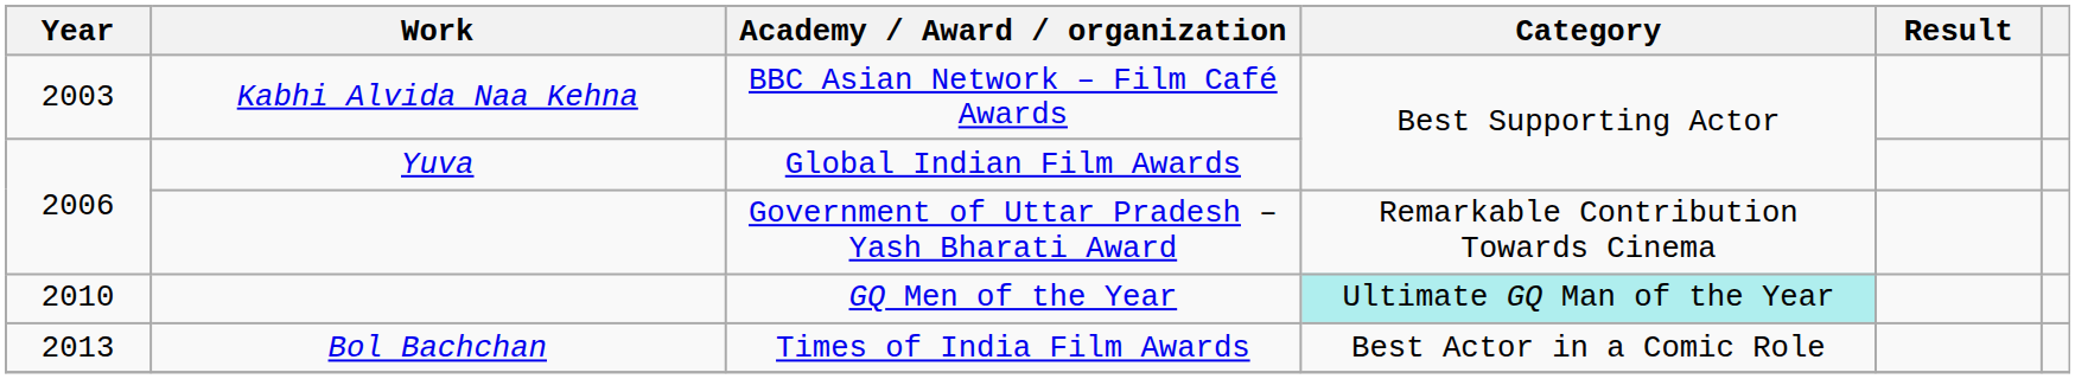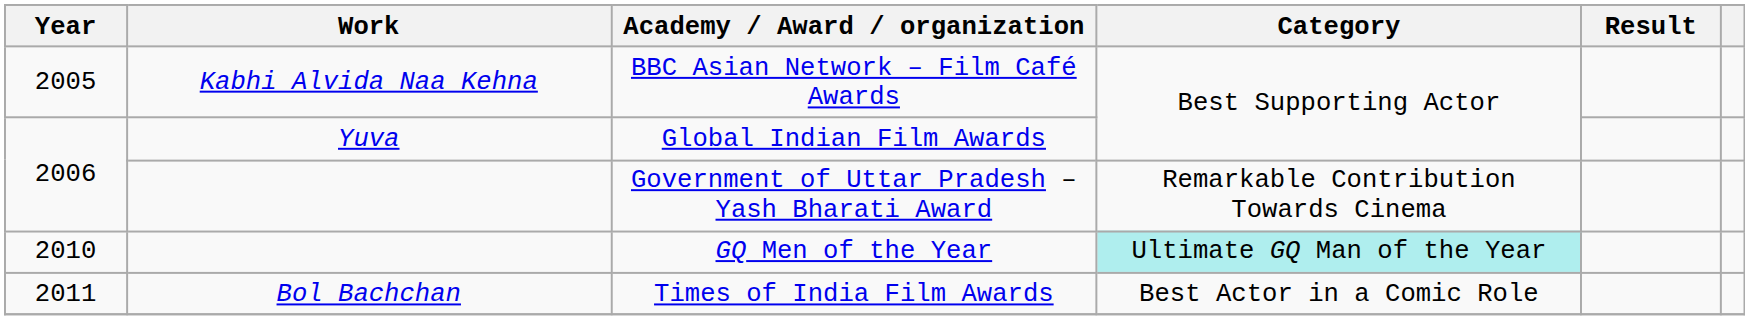 <table class="wikitable sortable" style="width:100%;">
 <tr>
 <th style="width:5%;">Year</th>
 <th style="width:20%;">Work</th>
 <th style="width:20%;">Academy / Award / organization</th>
 <th style="width:20%;">Category</th>
 <th style="width:5%;">Result</th>
 <th style="width:1%;" class="unsortable"></th>
 </tr>
 <tr>
-<td style="text-align:center;">2003</td>
+<td style="text-align:center;">2005</td>
 <td style="text-align:center;"><em><a href='#'>Kabhi Alvida Naa Kehna</a></em></td>
 <td style="text-align:center;"><a href='#'>BBC Asian Network – Film Café Awards</a></td>
 <td rowspan="2" style="text-align:center;">Best Supporting Actor</td>
 <td></td>
 <td style="text-align:center;"></td>
 </tr>
 <tr>
 <td style="text-align:center;" rowspan="2">2006</td>
 <td style="text-align:center;"><em><a href='#'>Yuva</a></em></td>
 <td style="text-align:center;"><a href='#'>Global Indian Film Awards</a></td>
 <td></td>
 <td style="text-align:center;"></td>
 </tr>
 <tr>
 <td></td>
 <td style="text-align:center;"><a href='#'>Government of Uttar Pradesh</a> – <a href='#'>Yash Bharati Award</a></td>
 <td style="text-align:center;">Remarkable Contribution Towards Cinema</td>
 <td></td>
 <td style="text-align:center;"></td>
 </tr>
 <tr>
 <td style="text-align:center;">2010</td>
 <td></td>
 <td style="text-align:center;"><a href='#'><em>GQ</em> Men of the Year</a></td>
 <td style="background: paleturquoise; text-align:center;">Ultimate <em>GQ</em> Man of the Year</td>
 <td></td>
 <td style="text-align:center;"></td>
 </tr>
 <tr>
-<td style="text-align:center;">2013</td>
+<td style="text-align:center;">2011</td>
 <td style="text-align:center;"><em><a href='#'>Bol Bachchan</a></em></td>
 <td style="text-align:center;"><a href='#'>Times of India Film Awards</a></td>
 <td style="text-align:center;">Best Actor in a Comic Role</td>
 <td></td>
 <td style="text-align:center;"></td>
 </tr>
 <tr>
 </tr>
 </table>
